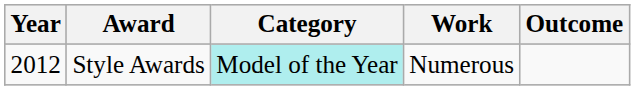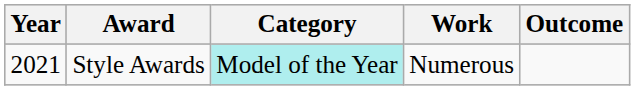 <table class="wikitable Sortable" style="text-align:center;">
 <tr>
 <th scope="row">Year</th>
 <th scope="row">Award</th>
 <th scope="row">Category</th>
 <th scope="row">Work</th>
 <th scope="row">Outcome</th>
 </tr>
 <tr>
-<td>2012</td>
+<td>2021</td>
 <td>Style Awards</td>
 <td style="background: paleturquoise;">Model of the Year</td>
 <td>Numerous</td>
 <td></td>
 </tr>
 </table>
